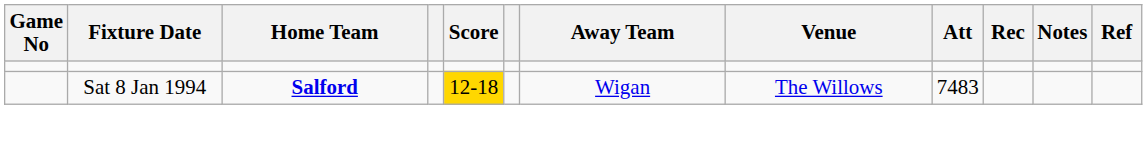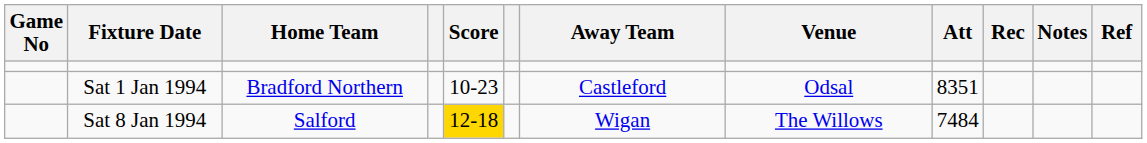 <table class="wikitable" style="text-align:center;">
 <tr>
 <th width=10 abbr="No">Game No</th>
 <th width=110 abbr="Date">Fixture Date</th>
 <th width=150 abbr="Home Team">Home Team</th>
 <th width=5 abbr="space"></th>
 <th width=20 abbr="Score">Score</th>
 <th width=5 abbr="space"></th>
 <th width=150 abbr="Away Team">Away Team</th>
 <th width=150 abbr="Venue">Venue</th>
 <th width=30 abbr="Att">Att</th>
 <th width=30 abbr="Rec">Rec</th>
 <th width=20 abbr="Notes">Notes</th>
 <th width=30 abbr="Ref">Ref</th>
 </tr>
 <tr>
 <td></td>
 <td></td>
 <td></td>
 <td></td>
 <td></td>
 <td></td>
 <td></td>
 <td></td>
 <td></td>
 <td></td>
 <td></td>
 </tr>
 <tr>
 <td></td>
+<td>Sat 1 Jan 1994</td>
+<td><a href='#'>Bradford Northern</a></td>
+<td></td>
+<td>10-23</td>
+<td></td>
+<td><a href='#'>Castleford</a></td>
+<td><a href='#'>Odsal</a></td>
+<td>8351</td>
+<td></td>
+<td></td>
+<td></td>
+</tr>
+<tr>
+<td></td>
 <td>Sat 8 Jan 1994</td>
-<td><strong><a href='#'>Salford</a></strong></td>
+<td><a href='#'>Salford</a></td>
 <td></td>
 <td style="background: gold;">12-18</td>
 <td></td>
 <td><a href='#'>Wigan</a></td>
 <td><a href='#'>The Willows</a></td>
-<td>7483</td>
+<td>7484</td>
 <td></td>
 <td></td>
 <td></td>
 </tr>
 </table>
